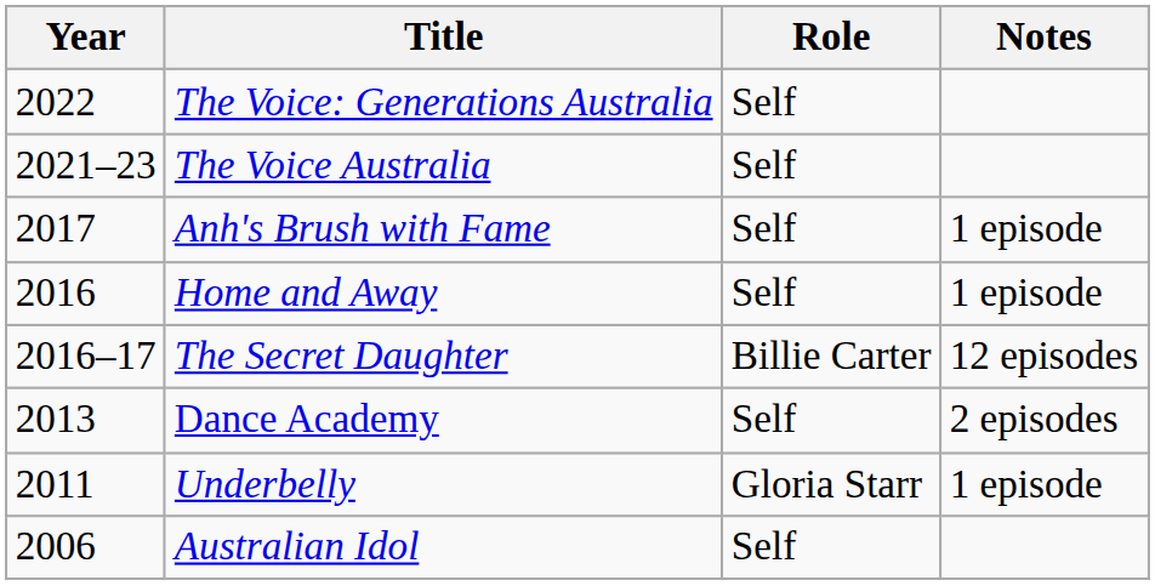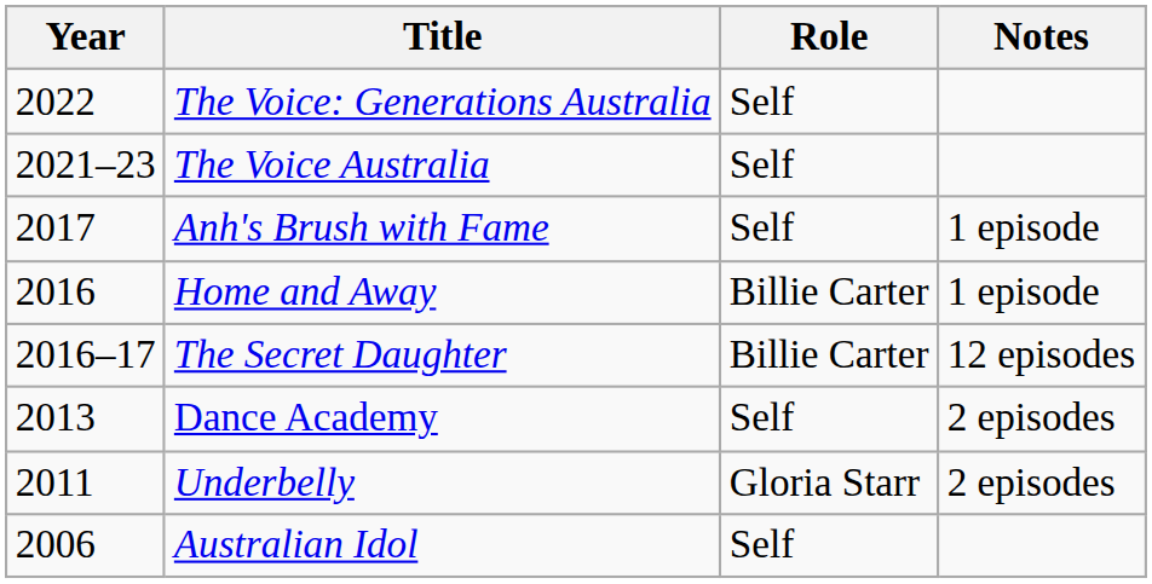 <table class="wikitable sortable">
 <tr>
 <th>Year</th>
 <th>Title</th>
 <th>Role</th>
 <th>Notes</th>
 </tr>
 <tr>
 <td>2022</td>
 <td><em><a href='#'>The Voice: Generations Australia</a></em></td>
 <td>Self</td>
 <td></td>
 </tr>
 <tr>
 <td>2021–23</td>
 <td><em><a href='#'>The Voice Australia</a></em></td>
 <td>Self</td>
 <td></td>
 </tr>
 <tr>
 <td>2017</td>
 <td><em><a href='#'>Anh's Brush with Fame</a></em></td>
 <td>Self</td>
 <td>1 episode</td>
 </tr>
 <tr>
 <td>2016</td>
 <td><em><a href='#'>Home and Away</a></em></td>
-<td>Self</td>
+<td>Billie Carter</td>
 <td>1 episode</td>
 </tr>
 <tr>
 <td>2016–17</td>
 <td><em><a href='#'>The Secret Daughter</a></em></td>
 <td>Billie Carter</td>
 <td>12 episodes</td>
 </tr>
 <tr>
 <td>2013</td>
 <td><a href='#'>Dance Academy</a></td>
 <td>Self</td>
 <td>2 episodes</td>
 </tr>
 <tr>
 <td>2011</td>
 <td><a href='#'><em>Underbelly</em></a></td>
 <td>Gloria Starr</td>
-<td>1 episode</td>
+<td>2 episodes</td>
 </tr>
 <tr>
 <td>2006</td>
 <td><em><a href='#'>Australian Idol</a></em></td>
 <td>Self</td>
 <td></td>
 </tr>
 </table>
